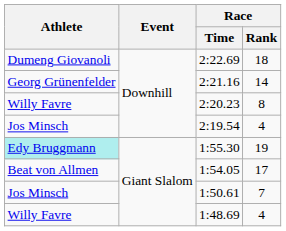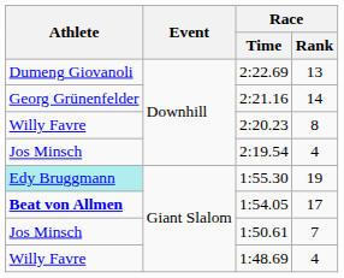 <table class="wikitable" style="font-size:90%">
 <tr>
 <th rowspan="2">Athlete</th>
 <th rowspan="2">Event</th>
 <th colspan="2">Race</th>
 </tr>
 <tr>
 <th>Time</th>
 <th>Rank</th>
 </tr>
 <tr>
 <td><a href='#'>Dumeng Giovanoli</a></td>
 <td rowspan="4">Downhill</td>
 <td align="center">2:22.69</td>
-<td align="center">18</td>
+<td align="center">13</td>
 </tr>
 <tr>
 <td><a href='#'>Georg Grünenfelder</a></td>
 <td align="center">2:21.16</td>
 <td align="center">14</td>
 </tr>
 <tr>
 <td><a href='#'>Willy Favre</a></td>
 <td align="center">2:20.23</td>
 <td align="center">8</td>
 </tr>
 <tr>
 <td><a href='#'>Jos Minsch</a></td>
 <td align="center">2:19.54</td>
 <td align="center">4</td>
 </tr>
 <tr>
 <td style="background: paleturquoise;"><a href='#'>Edy Bruggmann</a></td>
 <td rowspan="4">Giant Slalom</td>
 <td align="center">1:55.30</td>
 <td align="center">19</td>
 </tr>
 <tr>
-<td><a href='#'>Beat von Allmen</a></td>
+<td><strong><a href='#'>Beat von Allmen</a></strong></td>
 <td align="center">1:54.05</td>
 <td align="center">17</td>
 </tr>
 <tr>
 <td><a href='#'>Jos Minsch</a></td>
 <td align="center">1:50.61</td>
 <td align="center">7</td>
 </tr>
 <tr>
 <td><a href='#'>Willy Favre</a></td>
 <td align="center">1:48.69</td>
 <td align="center">4</td>
 </tr>
 </table>
